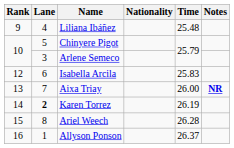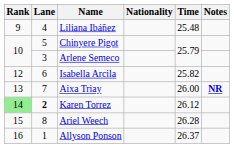 <table class="wikitable sortable" style="text-align:center">
 <tr>
 <th>Rank</th>
 <th>Lane</th>
 <th>Name</th>
 <th>Nationality</th>
 <th>Time</th>
 <th>Notes</th>
 </tr>
 <tr>
 <td>9</td>
 <td>4</td>
 <td align=left><a href='#'>Liliana Ibáñez</a></td>
 <td align=left></td>
 <td>25.48</td>
 <td></td>
 </tr>
 <tr>
 <td rowspan=2>10</td>
 <td>5</td>
 <td align=left><a href='#'>Chinyere Pigot</a></td>
 <td align=left></td>
 <td rowspan=2>25.79</td>
 <td></td>
 </tr>
 <tr>
 <td>3</td>
 <td align=left><a href='#'>Arlene Semeco</a></td>
 <td align=left></td>
 <td></td>
 </tr>
 <tr>
 <td>12</td>
 <td>6</td>
 <td align=left><a href='#'>Isabella Arcila</a></td>
 <td align=left></td>
-<td>25.83</td>
+<td>25.82</td>
 <td></td>
 </tr>
 <tr>
 <td>13</td>
 <td>7</td>
 <td align=left><a href='#'>Aixa Triay</a></td>
 <td align=left></td>
 <td>26.00</td>
 <td><strong><a href='#'>NR</a></strong></td>
 </tr>
 <tr>
-<td>14</td>
+<td style="background: lightgreen;">14</td>
 <td><strong>2</strong></td>
 <td align=left><a href='#'>Karen Torrez</a></td>
 <td align=left></td>
-<td>26.19</td>
+<td>26.12</td>
 <td></td>
 </tr>
 <tr>
 <td>15</td>
 <td>8</td>
 <td align=left><a href='#'>Ariel Weech</a></td>
 <td align=left></td>
 <td>26.28</td>
 <td></td>
 </tr>
 <tr>
 <td>16</td>
 <td>1</td>
 <td align=left><a href='#'>Allyson Ponson</a></td>
 <td align=left></td>
 <td>26.37</td>
 <td></td>
 </tr>
 </table>
